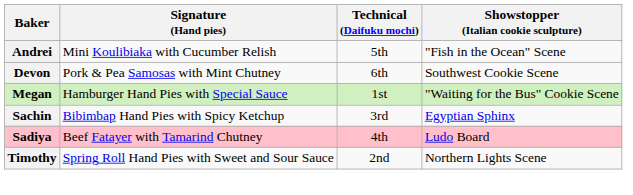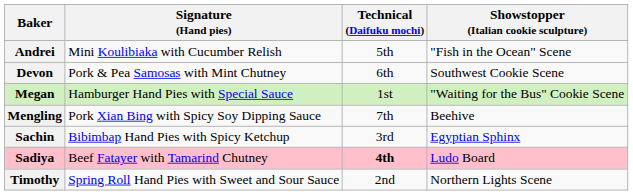 <table class="wikitable sortable" style="text-align:left;">
 <tr>
 <th scope="col">Baker</th>
 <th scope="col" class="unsortable">Signature<br><small>(Hand pies)</small></th>
 <th scope="col">Technical<br><small>(<a href='#'>Daifuku mochi</a>)</small></th>
 <th scope="col" class="unsortable">Showstopper<br><small>(Italian cookie sculpture)</small></th>
 </tr>
 <tr>
 <th scope="row">Andrei</th>
 <td>Mini <a href='#'>Koulibiaka</a> with Cucumber Relish</td>
 <td align="center">5th</td>
 <td>"Fish in the Ocean" Scene</td>
 </tr>
 <tr>
 <th scope="row">Devon</th>
 <td>Pork & Pea <a href='#'>Samosas</a> with Mint Chutney</td>
 <td align="center">6th</td>
 <td>Southwest Cookie Scene</td>
 </tr>
 <tr style="background:#d0f0c0;">
 <th scope="row" style="background:#d0f0c0;">Megan</th>
 <td>Hamburger Hand Pies with <a href='#'>Special Sauce</a></td>
 <td align="center">1st</td>
 <td>"Waiting for the Bus" Cookie Scene</td>
 </tr>
 <tr>
+<th scope="row">Mengling</th>
+<td>Pork <a href='#'>Xian Bing</a> with Spicy Soy Dipping Sauce</td>
+<td align="center">7th</td>
+<td>Beehive</td>
+</tr>
+<tr>
 <th scope="row">Sachin</th>
 <td><a href='#'>Bibimbap</a> Hand Pies with Spicy Ketchup</td>
 <td align="center">3rd</td>
 <td><a href='#'>Egyptian Sphinx</a></td>
 </tr>
 <tr style="background:pink;">
 <th scope="row" style="background:pink;">Sadiya</th>
 <td>Beef <a href='#'>Fatayer</a> with <a href='#'>Tamarind</a> Chutney</td>
-<td align="center">4th</td>
+<td align="center"><strong>4th</strong></td>
 <td><a href='#'>Ludo</a> Board</td>
 </tr>
 <tr>
 <th scope="row">Timothy</th>
 <td><a href='#'>Spring Roll</a> Hand Pies with Sweet and Sour Sauce</td>
 <td align="center">2nd</td>
 <td>Northern Lights Scene</td>
 </tr>
 </table>
